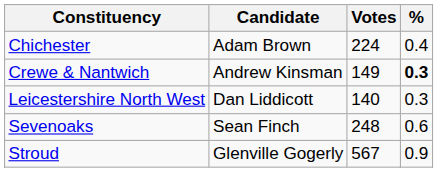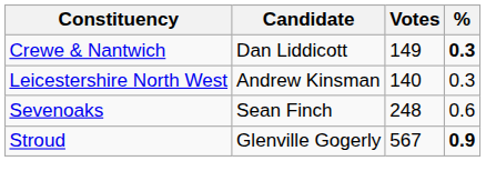 <table class="wikitable">
 <tr>
 <th>Constituency</th>
 <th>Candidate</th>
 <th>Votes</th>
 <th>%</th>
 </tr>
 <tr>
-<td><a href='#'>Chichester</a></td>
-<td>Adam Brown</td>
-<td>224</td>
-<td>0.4</td>
-</tr>
-<tr>
 <td><a href='#'>Crewe & Nantwich</a></td>
-<td>Andrew Kinsman</td>
+<td>Dan Liddicott</td>
 <td>149</td>
 <td><strong>0.3</strong></td>
 </tr>
 <tr>
 <td><a href='#'>Leicestershire North West</a></td>
-<td>Dan Liddicott</td>
+<td>Andrew Kinsman</td>
 <td>140</td>
 <td>0.3</td>
 </tr>
 <tr>
 <td><a href='#'>Sevenoaks</a></td>
 <td>Sean Finch</td>
 <td>248</td>
 <td>0.6</td>
 </tr>
 <tr>
 <td><a href='#'>Stroud</a></td>
 <td>Glenville Gogerly</td>
 <td>567</td>
-<td>0.9</td>
+<td><strong>0.9</strong></td>
 </tr>
 </table>
